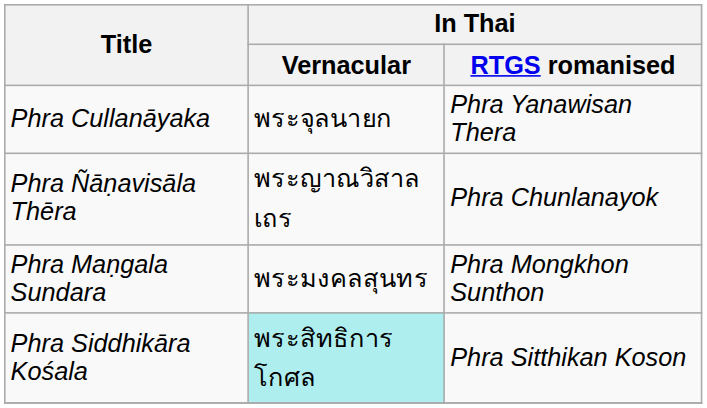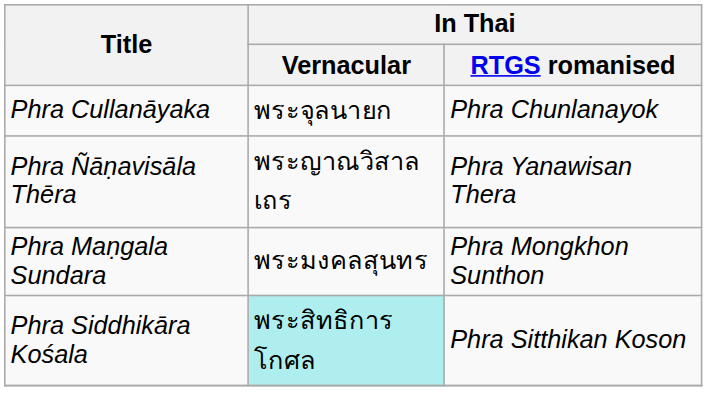 <table class="wikitable" width="50%">
 <tr>
 <th rowspan="2">Title</th>
 <th colspan="2">In Thai</th>
 </tr>
 <tr>
 <th>Vernacular</th>
 <th><a href='#'>RTGS</a> romanised</th>
 </tr>
 <tr>
 <td><em>Phra Cullanāyaka</em></td>
 <td>พระจุลนายก</td>
-<td><em>Phra Yanawisan Thera</em></td>
+<td><em>Phra Chunlanayok</em></td>
 </tr>
 <tr>
 <td><em>Phra Ñāṇavisāla Thēra</em></td>
 <td>พระญาณวิสาลเถร</td>
-<td><em>Phra Chunlanayok</em></td>
+<td><em>Phra Yanawisan Thera</em></td>
 </tr>
 <tr>
 <td><em>Phra Maṇgala Sundara</em></td>
 <td>พระมงคลสุนทร</td>
 <td><em>Phra Mongkhon Sunthon</em></td>
 </tr>
 <tr>
 <td><em>Phra Siddhikāra Kośala</em></td>
 <td style="background: paleturquoise;">พระสิทธิการโกศล</td>
 <td><em>Phra Sitthikan Koson</em></td>
 </tr>
 <tr>
 </tr>
 </table>
